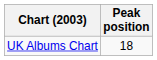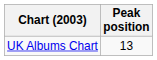 <table class="wikitable">
 <tr>
 <th align="left">Chart (2003)</th>
 <th align="left">Peak<br>position</th>
 </tr>
 <tr>
 <td align="left"><a href='#'>UK Albums Chart</a></td>
-<td align="center">18</td>
+<td align="center">13</td>
 </tr>
 </table>
